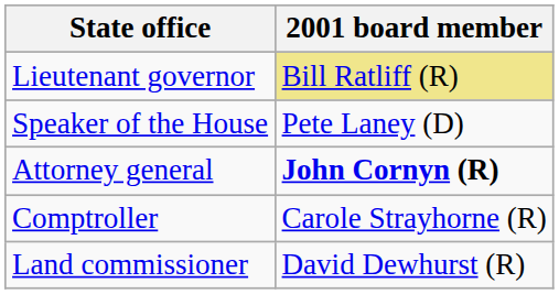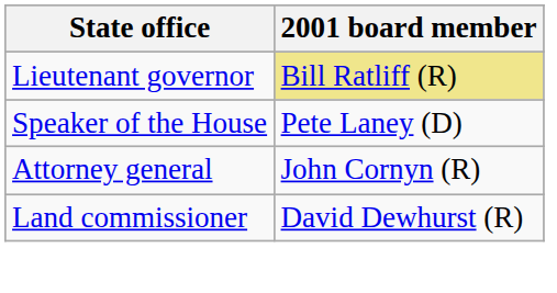 <table class="wikitable">
 <tr>
 <th>State office</th>
 <th>2001 board member</th>
 </tr>
 <tr>
 <td><a href='#'>Lieutenant governor</a></td>
 <td style="background: khaki;"><a href='#'>Bill Ratliff</a> (R)</td>
 </tr>
 <tr>
 <td><a href='#'>Speaker of the House</a></td>
 <td><a href='#'>Pete Laney</a> (D)</td>
 </tr>
 <tr>
 <td><a href='#'>Attorney general</a></td>
-<td><strong><a href='#'>John Cornyn</a> (R)</strong></td>
-</tr>
-<tr>
-<td><a href='#'>Comptroller</a></td>
-<td><a href='#'>Carole Strayhorne</a> (R)</td>
+<td><a href='#'>John Cornyn</a> (R)</td>
 </tr>
 <tr>
 <td><a href='#'>Land commissioner</a></td>
 <td><a href='#'>David Dewhurst</a> (R)</td>
 </tr>
 </table>
